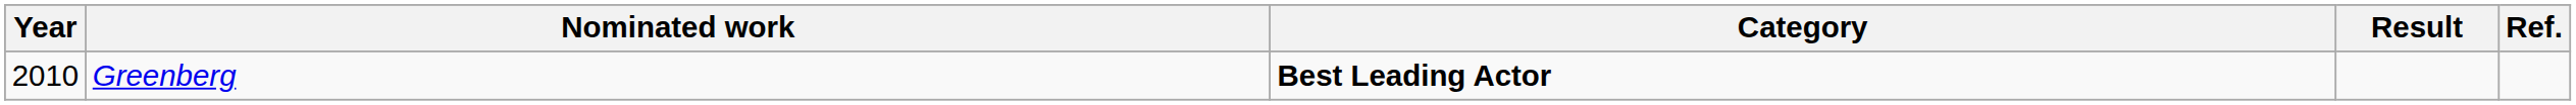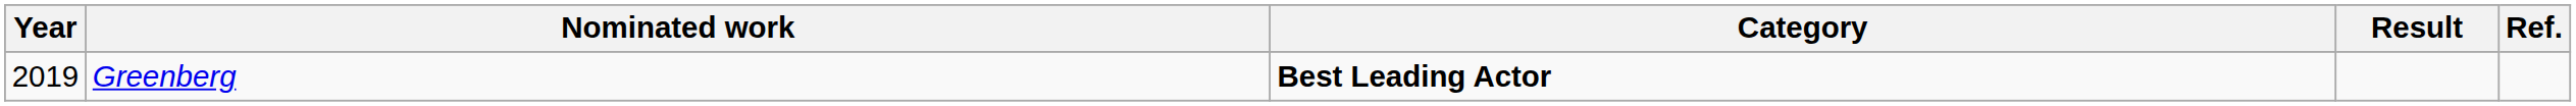 <table class=wikitable>
 <tr>
 <th scope="col" style="width:1em;">Year</th>
 <th scope="col" style="width:39em;">Nominated work</th>
 <th scope="col" style="width:35em;">Category</th>
 <th scope="col" style="width:5em;">Result</th>
 <th scope="col" style="width:1em;">Ref.</th>
 </tr>
 <tr>
-<td>2010</td>
+<td>2019</td>
 <td><em><a href='#'>Greenberg</a></em></td>
 <td><strong>Best Leading Actor</strong></td>
 <td></td>
 <td></td>
 </tr>
 </table>
